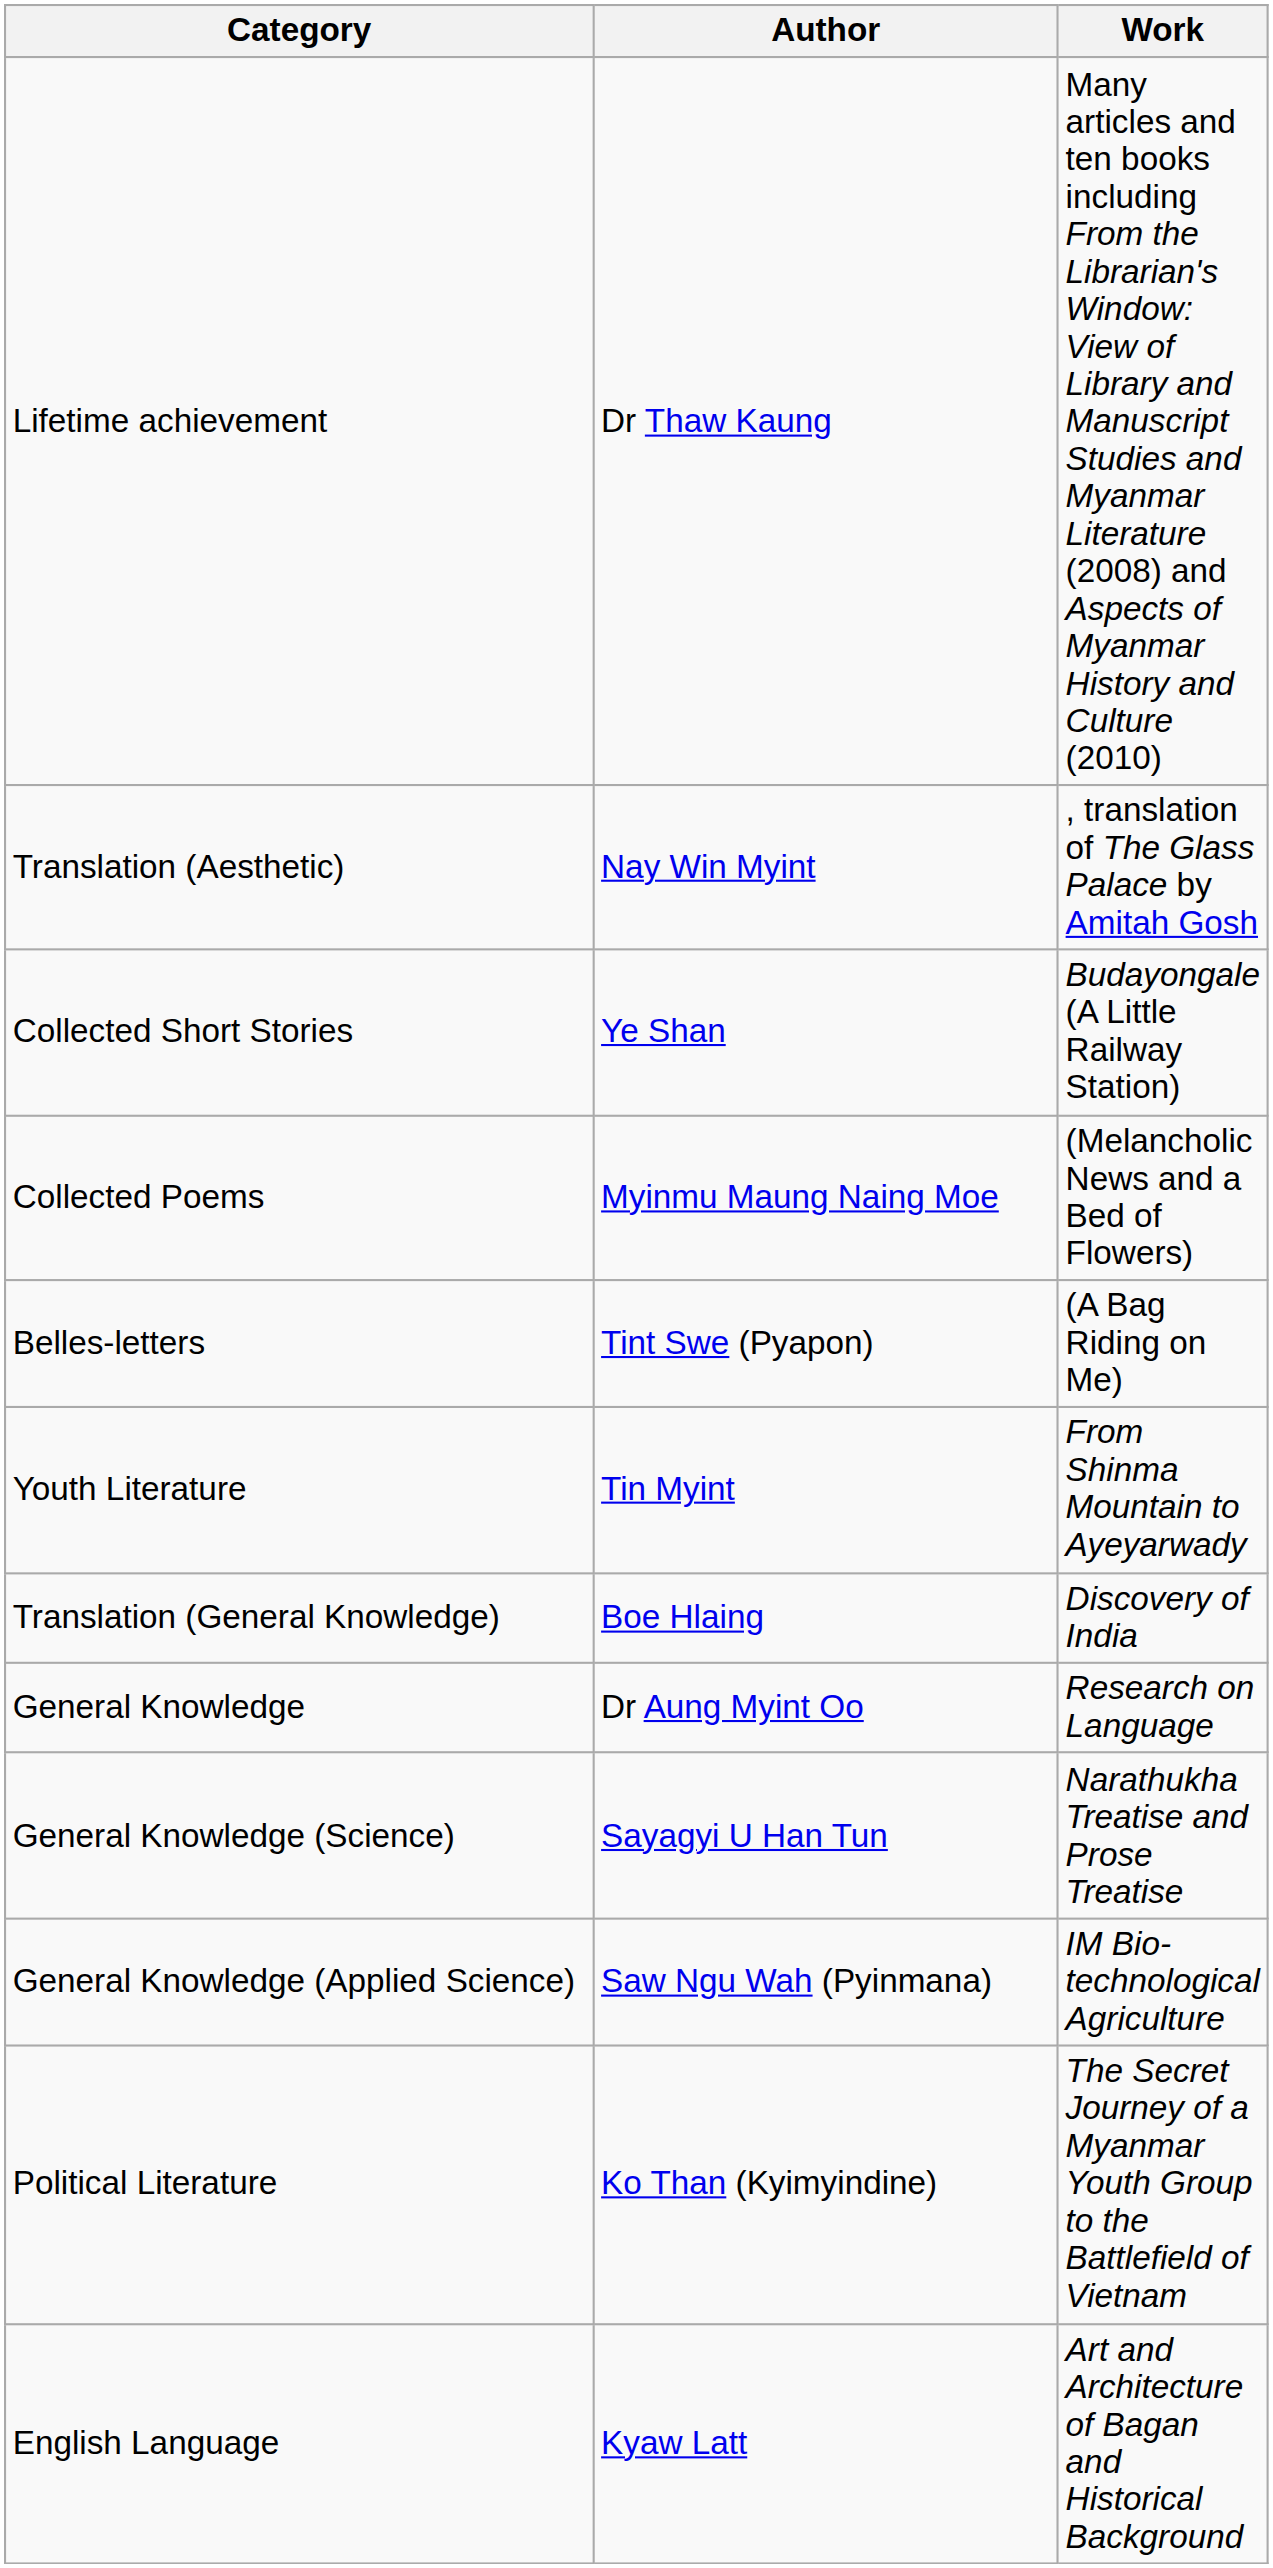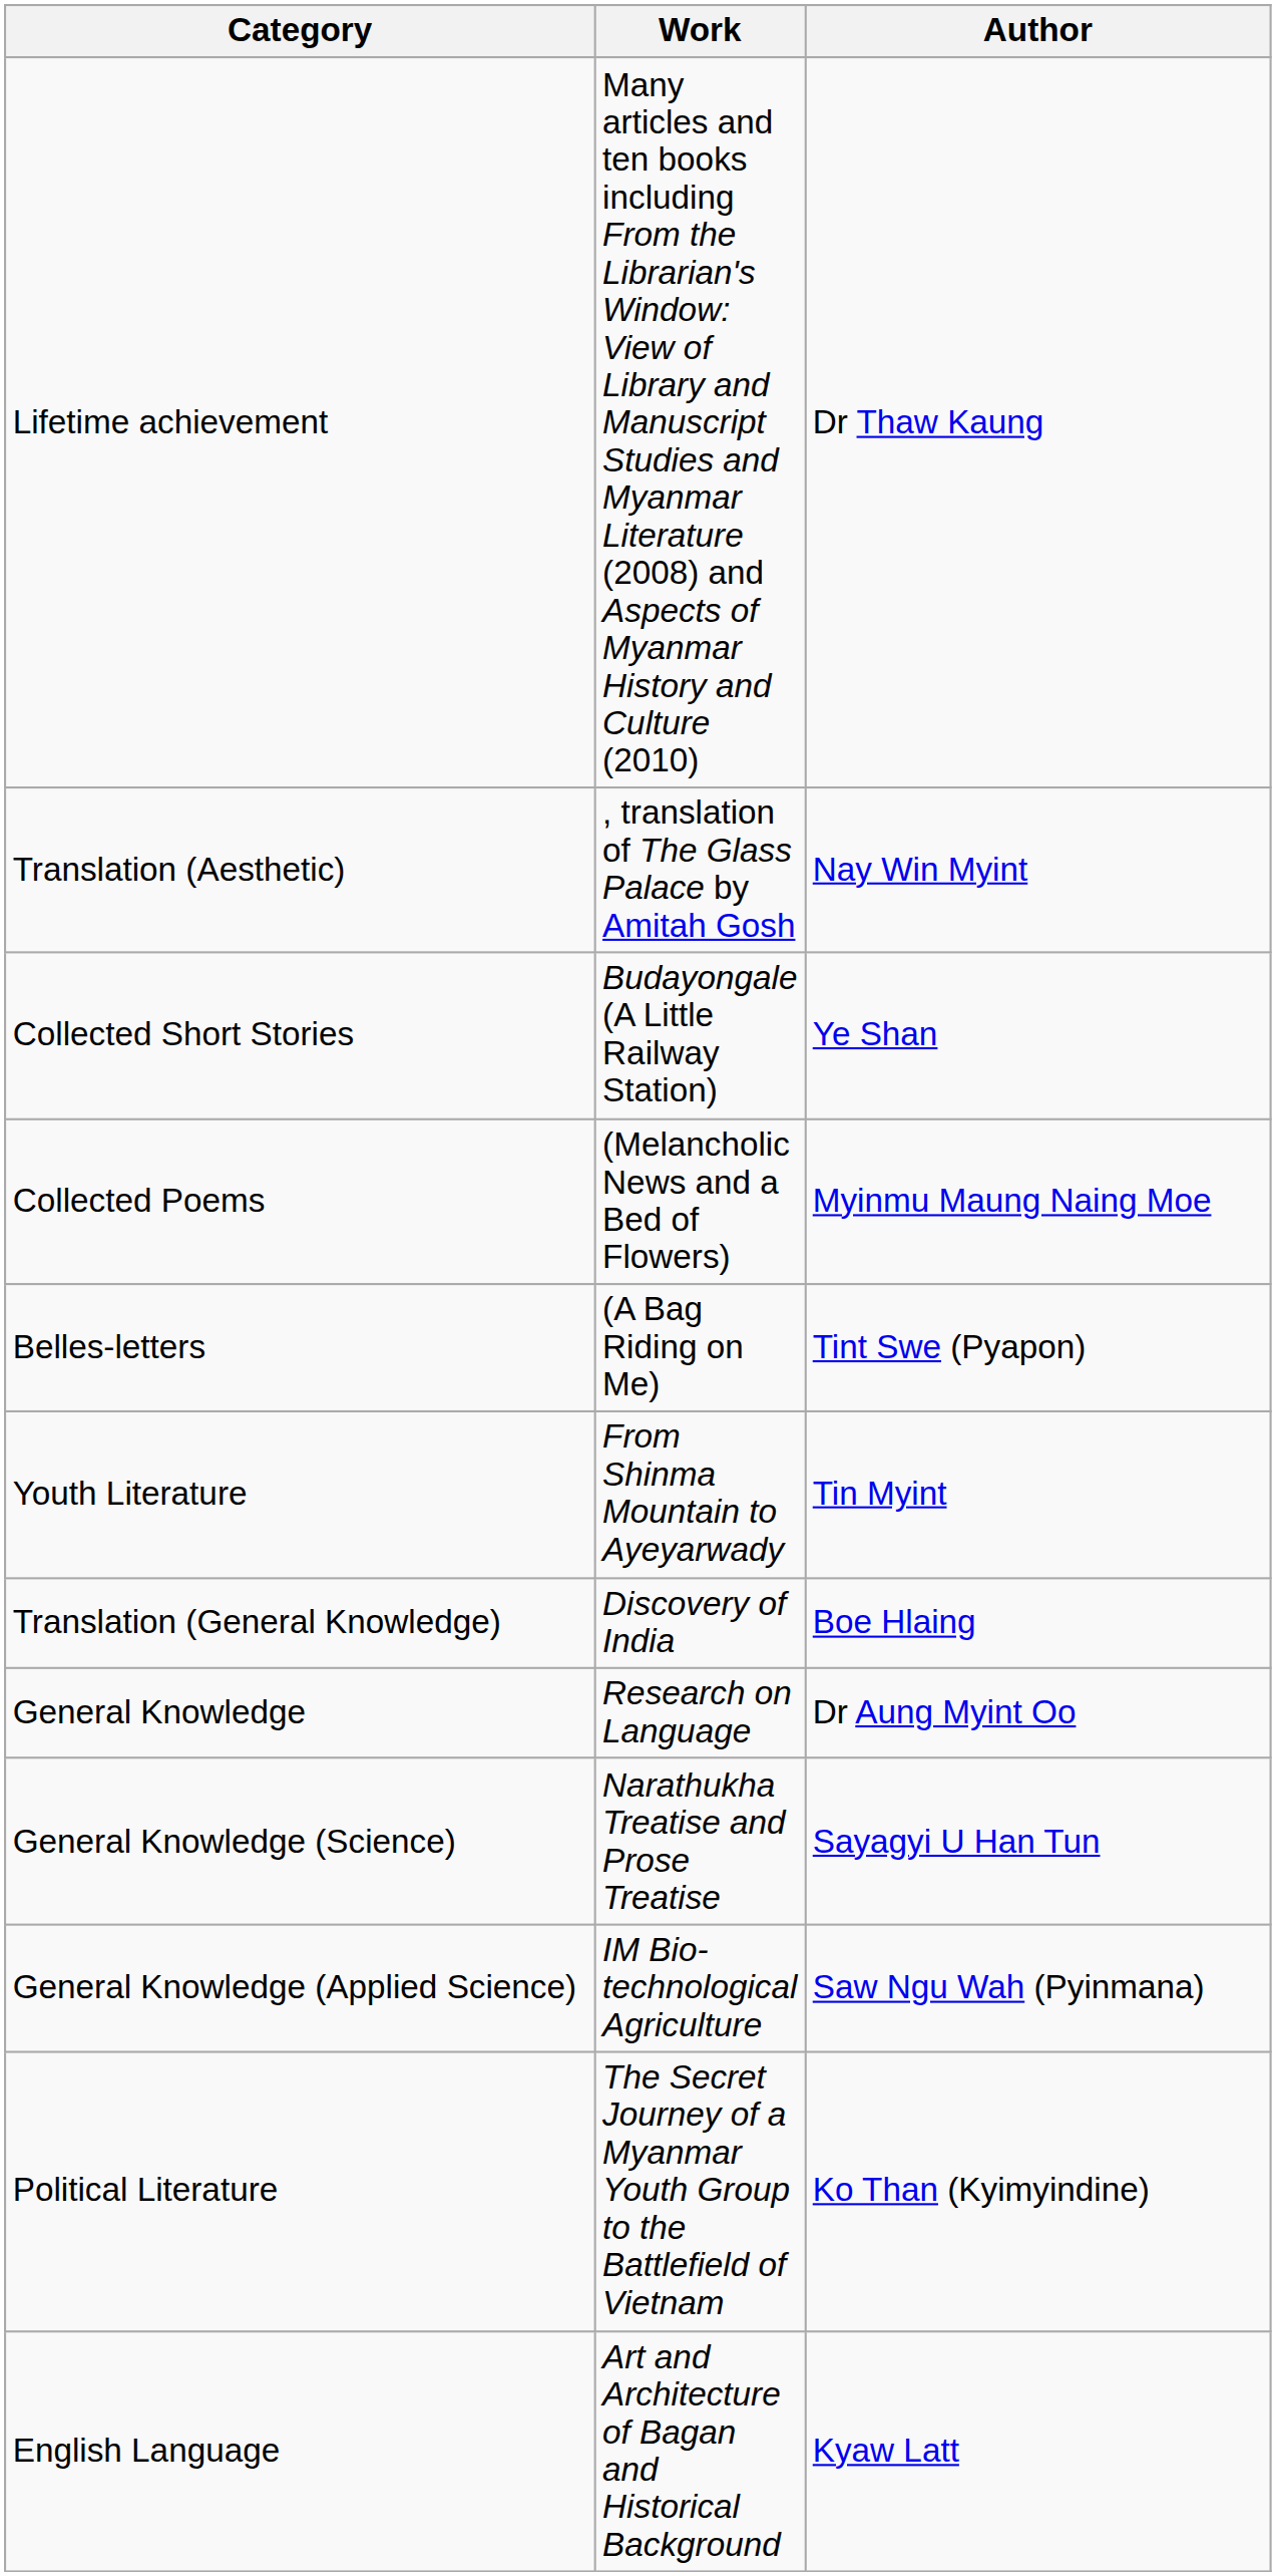 <table class=wikitable>
 <tr>
 <th style="width:18em;">Category</th>
+<th>Work</th>
 <th style="width:14em;">Author</th>
-<th>Work</th>
 </tr>
 <tr>
 <td>Lifetime achievement</td>
+<td>Many articles and ten books including <em>From the Librarian's Window: View of Library and Manuscript Studies and Myanmar Literature</em> (2008) and <em>Aspects of Myanmar History and Culture</em> (2010)</td>
 <td>Dr <a href='#'>Thaw Kaung</a></td>
-<td>Many articles and ten books including <em>From the Librarian's Window: View of Library and Manuscript Studies and Myanmar Literature</em> (2008) and <em>Aspects of Myanmar History and Culture</em> (2010)</td>
 </tr>
 <tr>
 <td>Translation (Aesthetic)</td>
+<td><em></em>, translation of <em>The Glass Palace</em> by <a href='#'>Amitah Gosh</a></td>
 <td><a href='#'>Nay Win Myint</a></td>
-<td><em></em>, translation of <em>The Glass Palace</em> by <a href='#'>Amitah Gosh</a></td>
 </tr>
 <tr>
 <td>Collected Short Stories</td>
+<td><em>Budayongale</em> (A Little Railway Station)</td>
 <td><a href='#'>Ye Shan</a></td>
-<td><em>Budayongale</em> (A Little Railway Station)</td>
 </tr>
 <tr>
 <td>Collected Poems</td>
+<td><em></em> (Melancholic News and a Bed of Flowers)</td>
 <td><a href='#'>Myinmu Maung Naing Moe</a></td>
-<td><em></em> (Melancholic News and a Bed of Flowers)</td>
 </tr>
 <tr>
 <td>Belles-letters</td>
+<td><em></em> (A Bag Riding on Me)</td>
 <td><a href='#'>Tint Swe</a> (Pyapon)</td>
-<td><em></em> (A Bag Riding on Me)</td>
 </tr>
 <tr>
 <td>Youth Literature</td>
+<td><em>From Shinma Mountain to Ayeyarwady</em></td>
 <td><a href='#'>Tin Myint</a></td>
-<td><em>From Shinma Mountain to Ayeyarwady</em></td>
 </tr>
 <tr>
 <td>Translation (General Knowledge)</td>
+<td><em>Discovery of India</em></td>
 <td><a href='#'>Boe Hlaing</a></td>
-<td><em>Discovery of India</em></td>
 </tr>
 <tr>
 <td>General Knowledge</td>
+<td><em>Research on Language</em></td>
 <td>Dr <a href='#'>Aung Myint Oo</a></td>
-<td><em>Research on Language</em></td>
 </tr>
 <tr>
 <td>General Knowledge (Science)</td>
+<td><em>Narathukha Treatise and Prose Treatise</em></td>
 <td><a href='#'>Sayagyi U Han Tun</a></td>
-<td><em>Narathukha Treatise and Prose Treatise</em></td>
 </tr>
 <tr>
 <td>General Knowledge (Applied Science)</td>
+<td><em>IM Bio-technological Agriculture</em></td>
 <td><a href='#'>Saw Ngu Wah</a> (Pyinmana)</td>
-<td><em>IM Bio-technological Agriculture</em></td>
 </tr>
 <tr>
 <td>Political Literature</td>
+<td><em>The Secret Journey of a Myanmar Youth Group to the Battlefield of Vietnam</em></td>
 <td><a href='#'>Ko Than</a> (Kyimyindine)</td>
-<td><em>The Secret Journey of a Myanmar Youth Group to the Battlefield of Vietnam</em></td>
 </tr>
 <tr>
 <td>English Language</td>
+<td><em>Art and Architecture of Bagan and Historical Background</em></td>
 <td><a href='#'>Kyaw Latt</a></td>
-<td><em>Art and Architecture of Bagan and Historical Background</em></td>
 </tr>
 </table>
